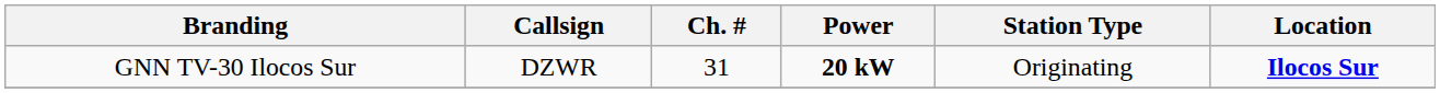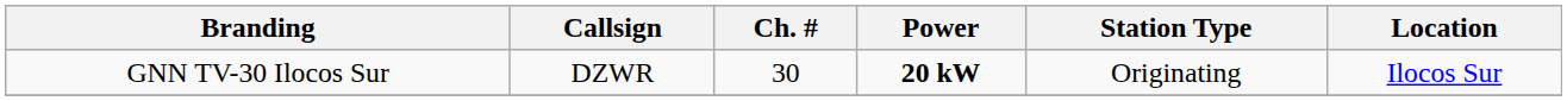 <table class="wikitable" style="width:100%; text-align:center;">
 <tr>
 <th>Branding</th>
 <th>Callsign</th>
 <th>Ch. #</th>
 <th>Power</th>
 <th>Station Type</th>
 <th>Location</th>
 </tr>
 <tr>
 <td>GNN TV-30 Ilocos Sur</td>
 <td>DZWR</td>
-<td>31</td>
+<td>30</td>
 <td><strong>20 kW</strong></td>
 <td>Originating</td>
-<td><strong><a href='#'>Ilocos Sur</a></strong></td>
+<td><a href='#'>Ilocos Sur</a></td>
 </tr>
 <tr>
 </tr>
 </table>
